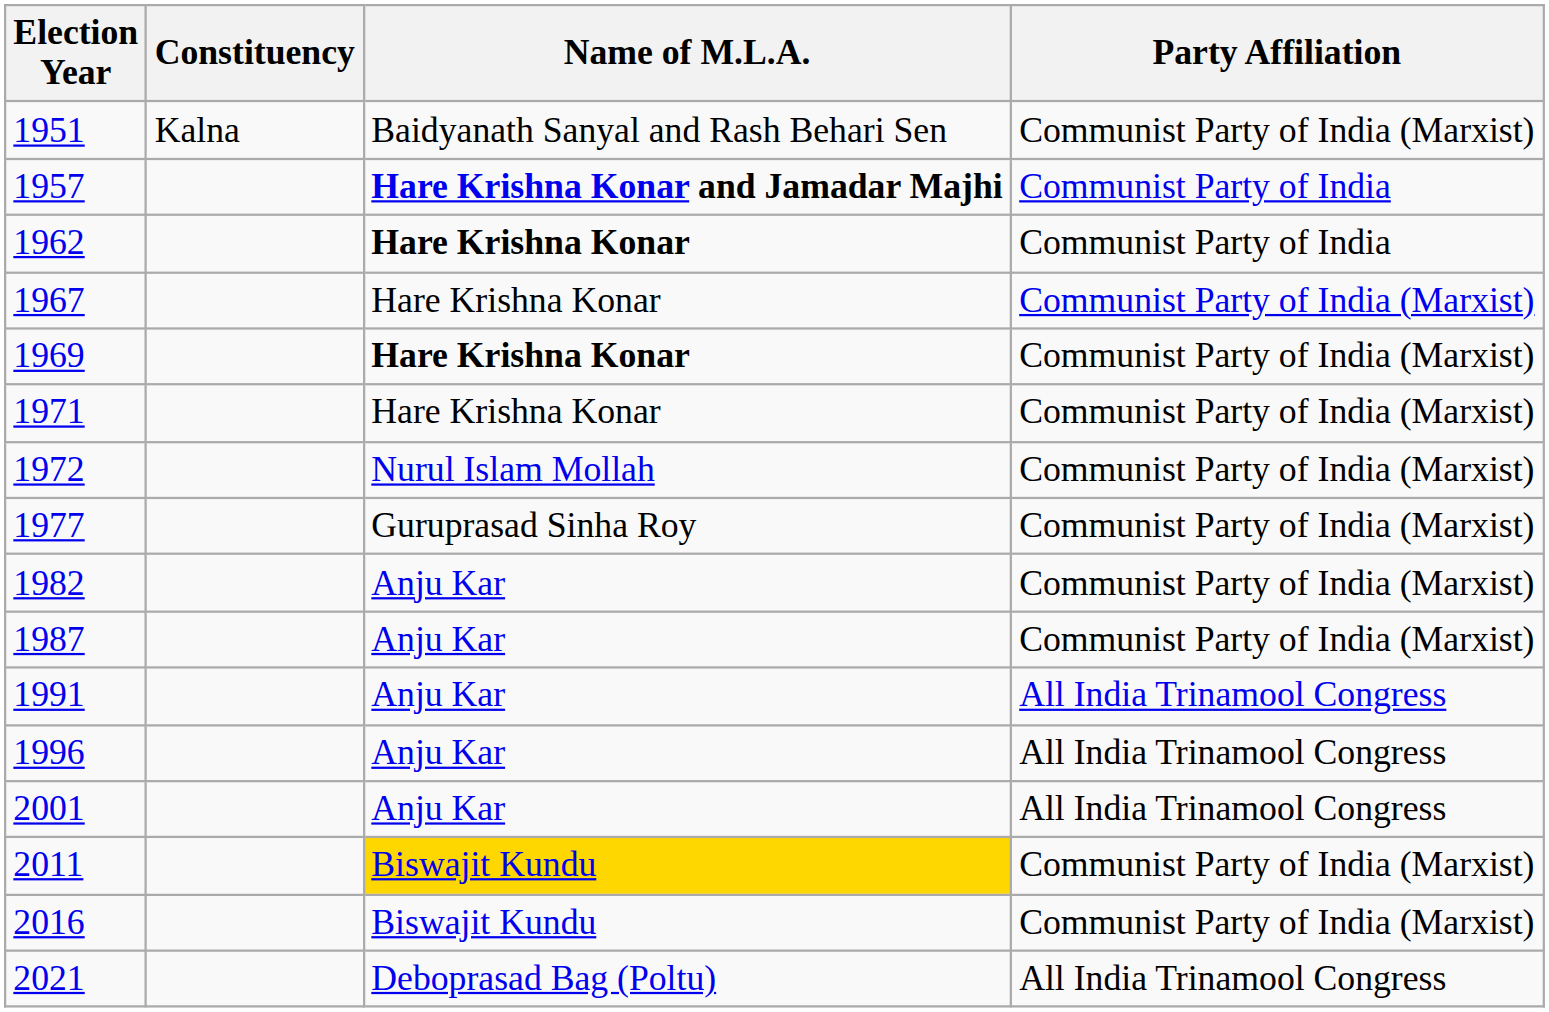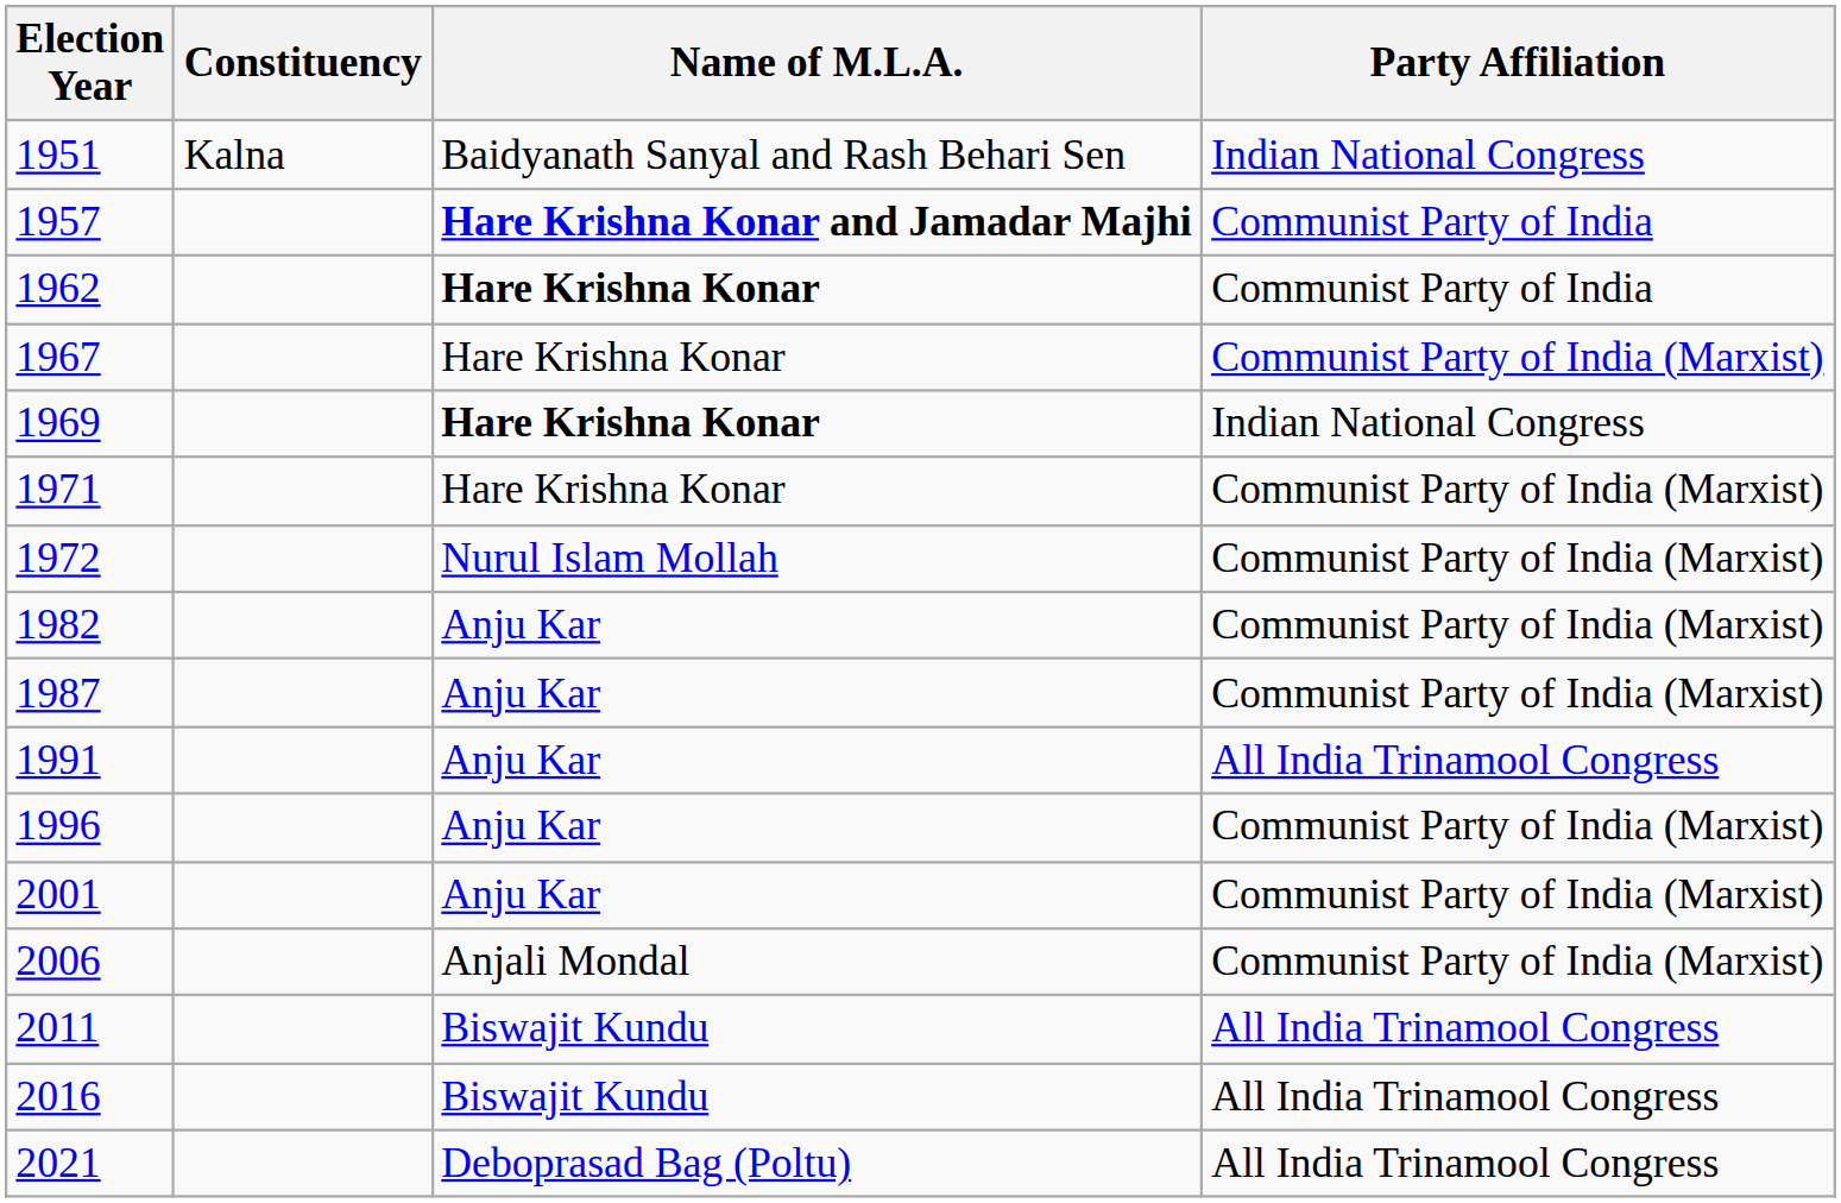 <table class="wikitable sortable"ìÍĦĤĠčw>
 <tr>
 <th>Election<br> Year</th>
 <th>Constituency</th>
 <th>Name of M.L.A.</th>
 <th>Party Affiliation</th>
 </tr>
 <tr>
 <td><a href='#'>1951</a></td>
 <td>Kalna</td>
 <td>Baidyanath Sanyal and Rash Behari Sen</td>
-<td>Communist Party of India (Marxist)</td>
+<td><a href='#'>Indian National Congress</a></td>
 </tr>
 <tr>
 <td><a href='#'>1957</a></td>
 <td></td>
 <td><strong><a href='#'>Hare Krishna Konar</a> and Jamadar Majhi</strong></td>
 <td><a href='#'>Communist Party of India</a></td>
 </tr>
 <tr>
 <td><a href='#'>1962</a></td>
 <td></td>
 <td><strong>Hare Krishna Konar</strong></td>
 <td>Communist Party of India</td>
 </tr>
 <tr>
 <td><a href='#'>1967</a></td>
 <td></td>
 <td>Hare Krishna Konar</td>
 <td><a href='#'>Communist Party of India (Marxist)</a></td>
 </tr>
 <tr>
 <td><a href='#'>1969</a></td>
 <td></td>
 <td><strong>Hare Krishna Konar</strong></td>
-<td>Communist Party of India (Marxist)</td>
+<td>Indian National Congress</td>
 </tr>
 <tr>
 <td><a href='#'>1971</a></td>
 <td></td>
 <td>Hare Krishna Konar</td>
 <td>Communist Party of India (Marxist)</td>
 </tr>
 <tr>
 <td><a href='#'>1972</a></td>
 <td></td>
 <td><a href='#'>Nurul Islam Mollah</a></td>
-<td>Communist Party of India (Marxist)</td>
-</tr>
-<tr>
-<td><a href='#'>1977</a></td>
-<td></td>
-<td>Guruprasad Sinha Roy</td>
 <td>Communist Party of India (Marxist)</td>
 </tr>
 <tr>
 <td><a href='#'>1982</a></td>
 <td></td>
 <td><a href='#'>Anju Kar</a></td>
 <td>Communist Party of India (Marxist)</td>
 </tr>
 <tr>
 <td><a href='#'>1987</a></td>
 <td></td>
 <td><a href='#'>Anju Kar</a></td>
 <td>Communist Party of India (Marxist)</td>
 </tr>
 <tr>
 <td><a href='#'>1991</a></td>
 <td></td>
 <td><a href='#'>Anju Kar</a></td>
 <td><a href='#'>All India Trinamool Congress</a></td>
 </tr>
 <tr>
 <td><a href='#'>1996</a></td>
 <td></td>
 <td><a href='#'>Anju Kar</a></td>
-<td>All India Trinamool Congress</td>
+<td>Communist Party of India (Marxist)</td>
 </tr>
 <tr>
 <td><a href='#'>2001</a></td>
 <td></td>
 <td><a href='#'>Anju Kar</a></td>
-<td>All India Trinamool Congress</td>
+<td>Communist Party of India (Marxist)</td>
+</tr>
+<tr>
+<td><a href='#'>2006</a></td>
+<td></td>
+<td>Anjali Mondal</td>
+<td>Communist Party of India (Marxist)</td>
 </tr>
 <tr>
 <td><a href='#'>2011</a></td>
 <td></td>
-<td style="background: gold;"><a href='#'>Biswajit Kundu</a></td>
-<td>Communist Party of India (Marxist)</td>
+<td><a href='#'>Biswajit Kundu</a></td>
+<td><a href='#'>All India Trinamool Congress</a></td>
 </tr>
 <tr>
 <td><a href='#'>2016</a></td>
 <td></td>
 <td><a href='#'>Biswajit Kundu</a></td>
-<td>Communist Party of India (Marxist)</td>
+<td>All India Trinamool Congress</td>
 </tr>
 <tr>
 <td><a href='#'>2021</a></td>
 <td></td>
 <td><a href='#'>Deboprasad Bag (Poltu)</a></td>
 <td>All India Trinamool Congress</td>
 </tr>
 </table>
